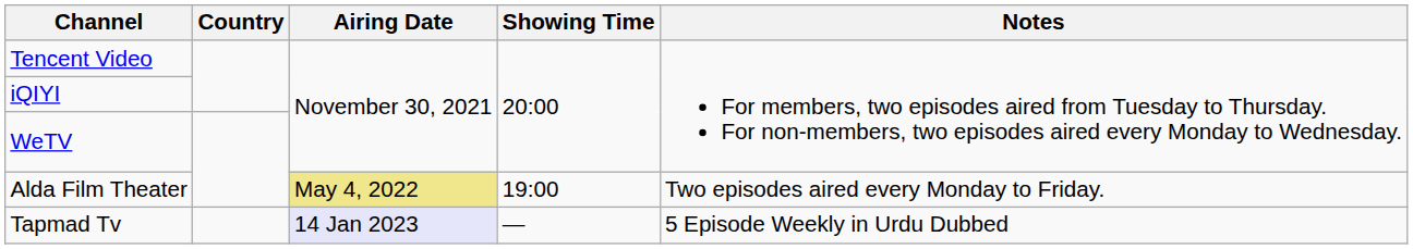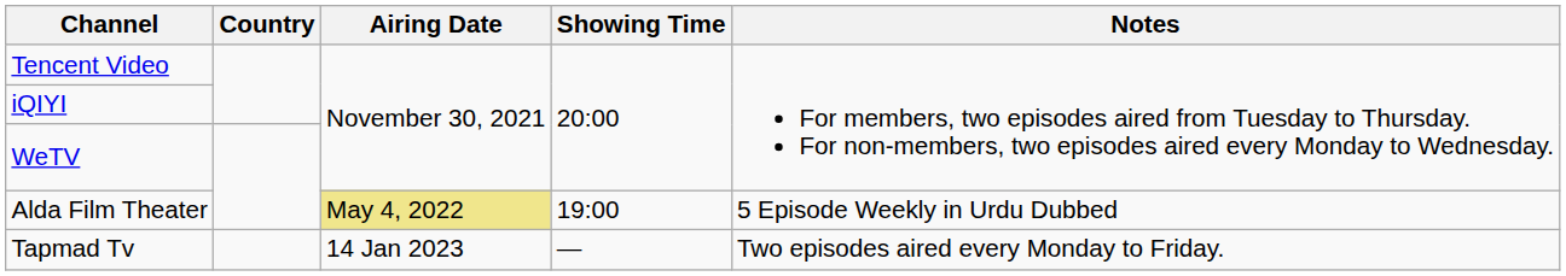 <table class="wikitable">
 <tr>
 <th>Channel</th>
 <th>Country</th>
 <th>Airing Date</th>
 <th>Showing Time</th>
 <th>Notes</th>
 </tr>
 <tr>
 <td><a href='#'>Tencent Video</a></td>
 <td rowspan="2"></td>
 <td rowspan="3">November 30, 2021</td>
 <td rowspan="3">20:00</td>
 <td rowspan="3"><br><ul><li>For members, two episodes aired from Tuesday to Thursday.</li><li>For non-members, two episodes aired every Monday to Wednesday.</li></ul></td>
 </tr>
 <tr>
 <td><a href='#'>iQIYI</a></td>
 </tr>
 <tr>
 <td><a href='#'>WeTV</a></td>
 <td rowspan="2"></td>
 </tr>
 <tr>
 <td>Alda Film Theater</td>
 <td style="background: khaki;">May 4, 2022</td>
 <td>19:00</td>
-<td>Two episodes aired every Monday to Friday.</td>
+<td>5 Episode Weekly in Urdu Dubbed</td>
 </tr>
 <tr>
 <td>Tapmad Tv</td>
 <td></td>
-<td style="background: lavender;">14 Jan 2023</td>
+<td>14 Jan 2023</td>
 <td>—</td>
-<td>5 Episode Weekly in Urdu Dubbed</td>
+<td>Two episodes aired every Monday to Friday.</td>
 </tr>
 </table>
